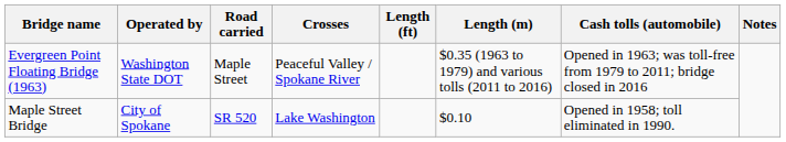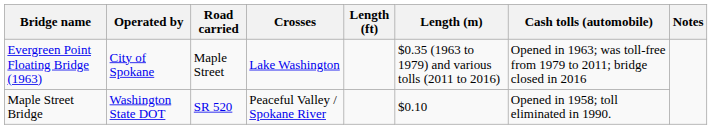 <table class=wikitable>
 <tr>
 <th scope=col>Bridge name</th>
 <th scope=col>Operated by</th>
 <th scope=col>Road carried</th>
 <th scope=col>Crosses</th>
 <th scope=col>Length (ft)</th>
 <th scope=col>Length (m)</th>
 <th scope=col>Cash tolls (automobile)</th>
 <th scope=col>Notes</th>
 </tr>
 <tr>
 <td><a href='#'>Evergreen Point Floating Bridge (1963)</a></td>
-<td><a href='#'>Washington State DOT</a></td>
+<td><a href='#'>City of Spokane</a></td>
 <td>Maple Street</td>
-<td>Peaceful Valley / <a href='#'>Spokane River</a></td>
+<td><a href='#'>Lake Washington</a></td>
 <td></td>
 <td>$0.35 (1963 to 1979) and various tolls (2011 to 2016)</td>
 <td>Opened in 1963; was toll-free from 1979 to 2011; bridge closed in 2016</td>
 </tr>
 <tr>
 <td>Maple Street Bridge</td>
-<td><a href='#'>City of Spokane</a></td>
+<td><a href='#'>Washington State DOT</a></td>
 <td><a href='#'>SR 520</a></td>
-<td><a href='#'>Lake Washington</a></td>
+<td>Peaceful Valley / <a href='#'>Spokane River</a></td>
 <td></td>
 <td>$0.10</td>
 <td>Opened in 1958; toll eliminated in 1990.</td>
 </tr>
 </table>
